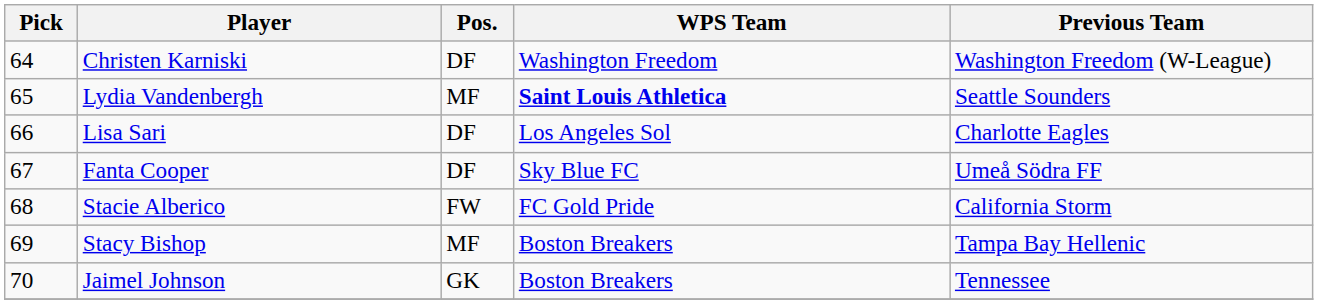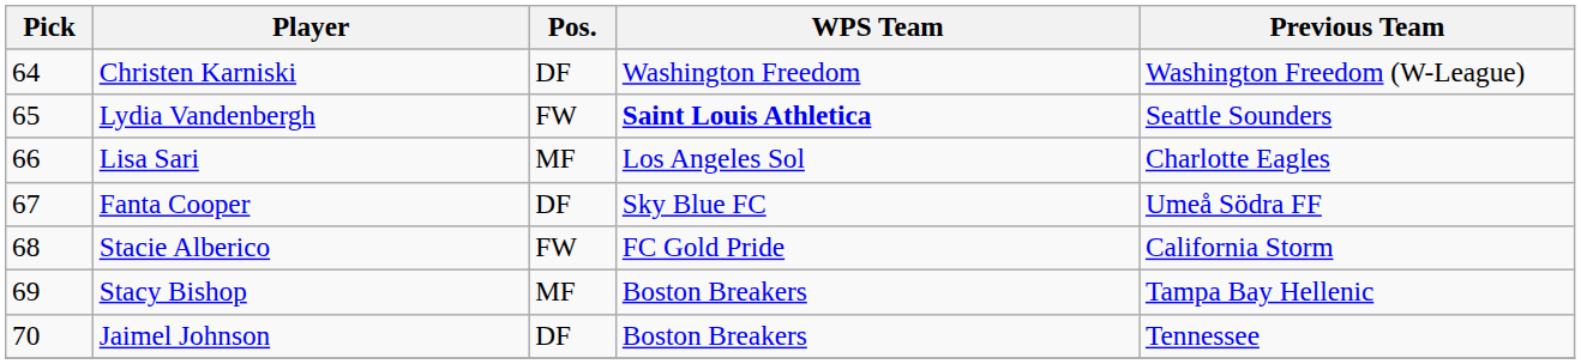 <table class="wikitable">
 <tr>
 <th width="5%">Pick</th>
 <th width="25%">Player</th>
 <th width="5%">Pos.</th>
 <th width="30%">WPS Team</th>
 <th width="25%">Previous Team</th>
 </tr>
 <tr>
 <td>64</td>
 <td><a href='#'>Christen Karniski</a></td>
 <td>DF</td>
 <td><a href='#'>Washington Freedom</a></td>
 <td><a href='#'>Washington Freedom</a> (W-League)</td>
 </tr>
 <tr>
 <td>65</td>
 <td><a href='#'>Lydia Vandenbergh</a></td>
-<td>MF</td>
+<td>FW</td>
 <td><strong><a href='#'>Saint Louis Athletica</a></strong></td>
 <td><a href='#'>Seattle Sounders</a></td>
 </tr>
 <tr>
 <td>66</td>
 <td><a href='#'>Lisa Sari</a></td>
-<td>DF</td>
+<td>MF</td>
 <td><a href='#'>Los Angeles Sol</a></td>
 <td><a href='#'>Charlotte Eagles</a></td>
 </tr>
 <tr>
 <td>67</td>
 <td><a href='#'>Fanta Cooper</a></td>
 <td>DF</td>
 <td><a href='#'>Sky Blue FC</a></td>
 <td><a href='#'>Umeå Södra FF</a></td>
 </tr>
 <tr>
 <td>68</td>
 <td><a href='#'>Stacie Alberico</a></td>
 <td>FW</td>
 <td><a href='#'>FC Gold Pride</a></td>
 <td><a href='#'>California Storm</a></td>
 </tr>
 <tr>
 <td>69</td>
 <td><a href='#'>Stacy Bishop</a></td>
 <td>MF</td>
 <td><a href='#'>Boston Breakers</a></td>
 <td><a href='#'>Tampa Bay Hellenic</a></td>
 </tr>
 <tr>
 <td>70</td>
 <td><a href='#'>Jaimel Johnson</a></td>
-<td>GK</td>
+<td>DF</td>
 <td><a href='#'>Boston Breakers</a></td>
 <td><a href='#'>Tennessee</a></td>
 </tr>
 <tr>
 </tr>
 </table>
